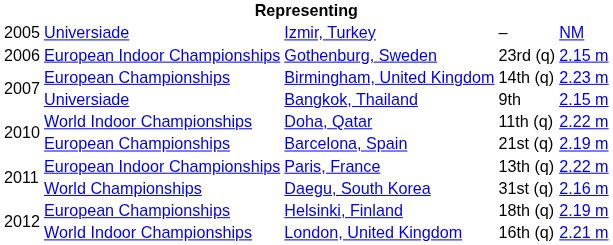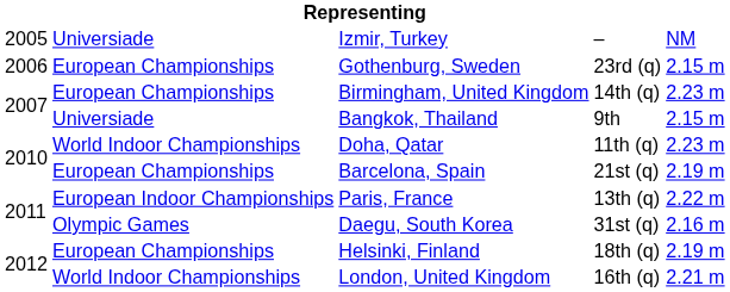 <table>
 <tr>
 <th colspan="5">Representing </th>
 </tr>
 <tr>
 <td>2005</td>
 <td><a href='#'>Universiade</a></td>
 <td><a href='#'>Izmir, Turkey</a></td>
 <td>–</td>
 <td><a href='#'>NM</a></td>
 </tr>
 <tr>
 <td>2006</td>
-<td><a href='#'>European Indoor Championships</a></td>
+<td><a href='#'>European Championships</a></td>
 <td><a href='#'>Gothenburg, Sweden</a></td>
 <td>23rd (q)</td>
 <td><a href='#'>2.15 m</a></td>
 </tr>
 <tr>
 <td rowspan=2>2007</td>
 <td><a href='#'>European Championships</a></td>
 <td><a href='#'>Birmingham, United Kingdom</a></td>
 <td>14th (q)</td>
 <td><a href='#'>2.23 m</a></td>
 </tr>
 <tr>
 <td><a href='#'>Universiade</a></td>
 <td><a href='#'>Bangkok, Thailand</a></td>
 <td>9th</td>
 <td><a href='#'>2.15 m</a></td>
 </tr>
 <tr>
 <td rowspan=2>2010</td>
 <td><a href='#'>World Indoor Championships</a></td>
 <td><a href='#'>Doha, Qatar</a></td>
 <td>11th (q)</td>
-<td><a href='#'>2.22 m</a></td>
+<td><a href='#'>2.23 m</a></td>
 </tr>
 <tr>
 <td><a href='#'>European Championships</a></td>
 <td><a href='#'>Barcelona, Spain</a></td>
 <td>21st (q)</td>
 <td><a href='#'>2.19 m</a></td>
 </tr>
 <tr>
 <td rowspan=2>2011</td>
 <td><a href='#'>European Indoor Championships</a></td>
 <td><a href='#'>Paris, France</a></td>
 <td>13th (q)</td>
 <td><a href='#'>2.22 m</a></td>
 </tr>
 <tr>
-<td><a href='#'>World Championships</a></td>
+<td><a href='#'>Olympic Games</a></td>
 <td><a href='#'>Daegu, South Korea</a></td>
 <td>31st (q)</td>
 <td><a href='#'>2.16 m</a></td>
 </tr>
 <tr>
 <td rowspan=2>2012</td>
 <td><a href='#'>European Championships</a></td>
 <td><a href='#'>Helsinki, Finland</a></td>
 <td>18th (q)</td>
 <td><a href='#'>2.19 m</a></td>
 </tr>
 <tr>
 <td><a href='#'>World Indoor Championships</a></td>
 <td><a href='#'>London, United Kingdom</a></td>
 <td>16th (q)</td>
 <td><a href='#'>2.21 m</a></td>
 </tr>
 </table>
